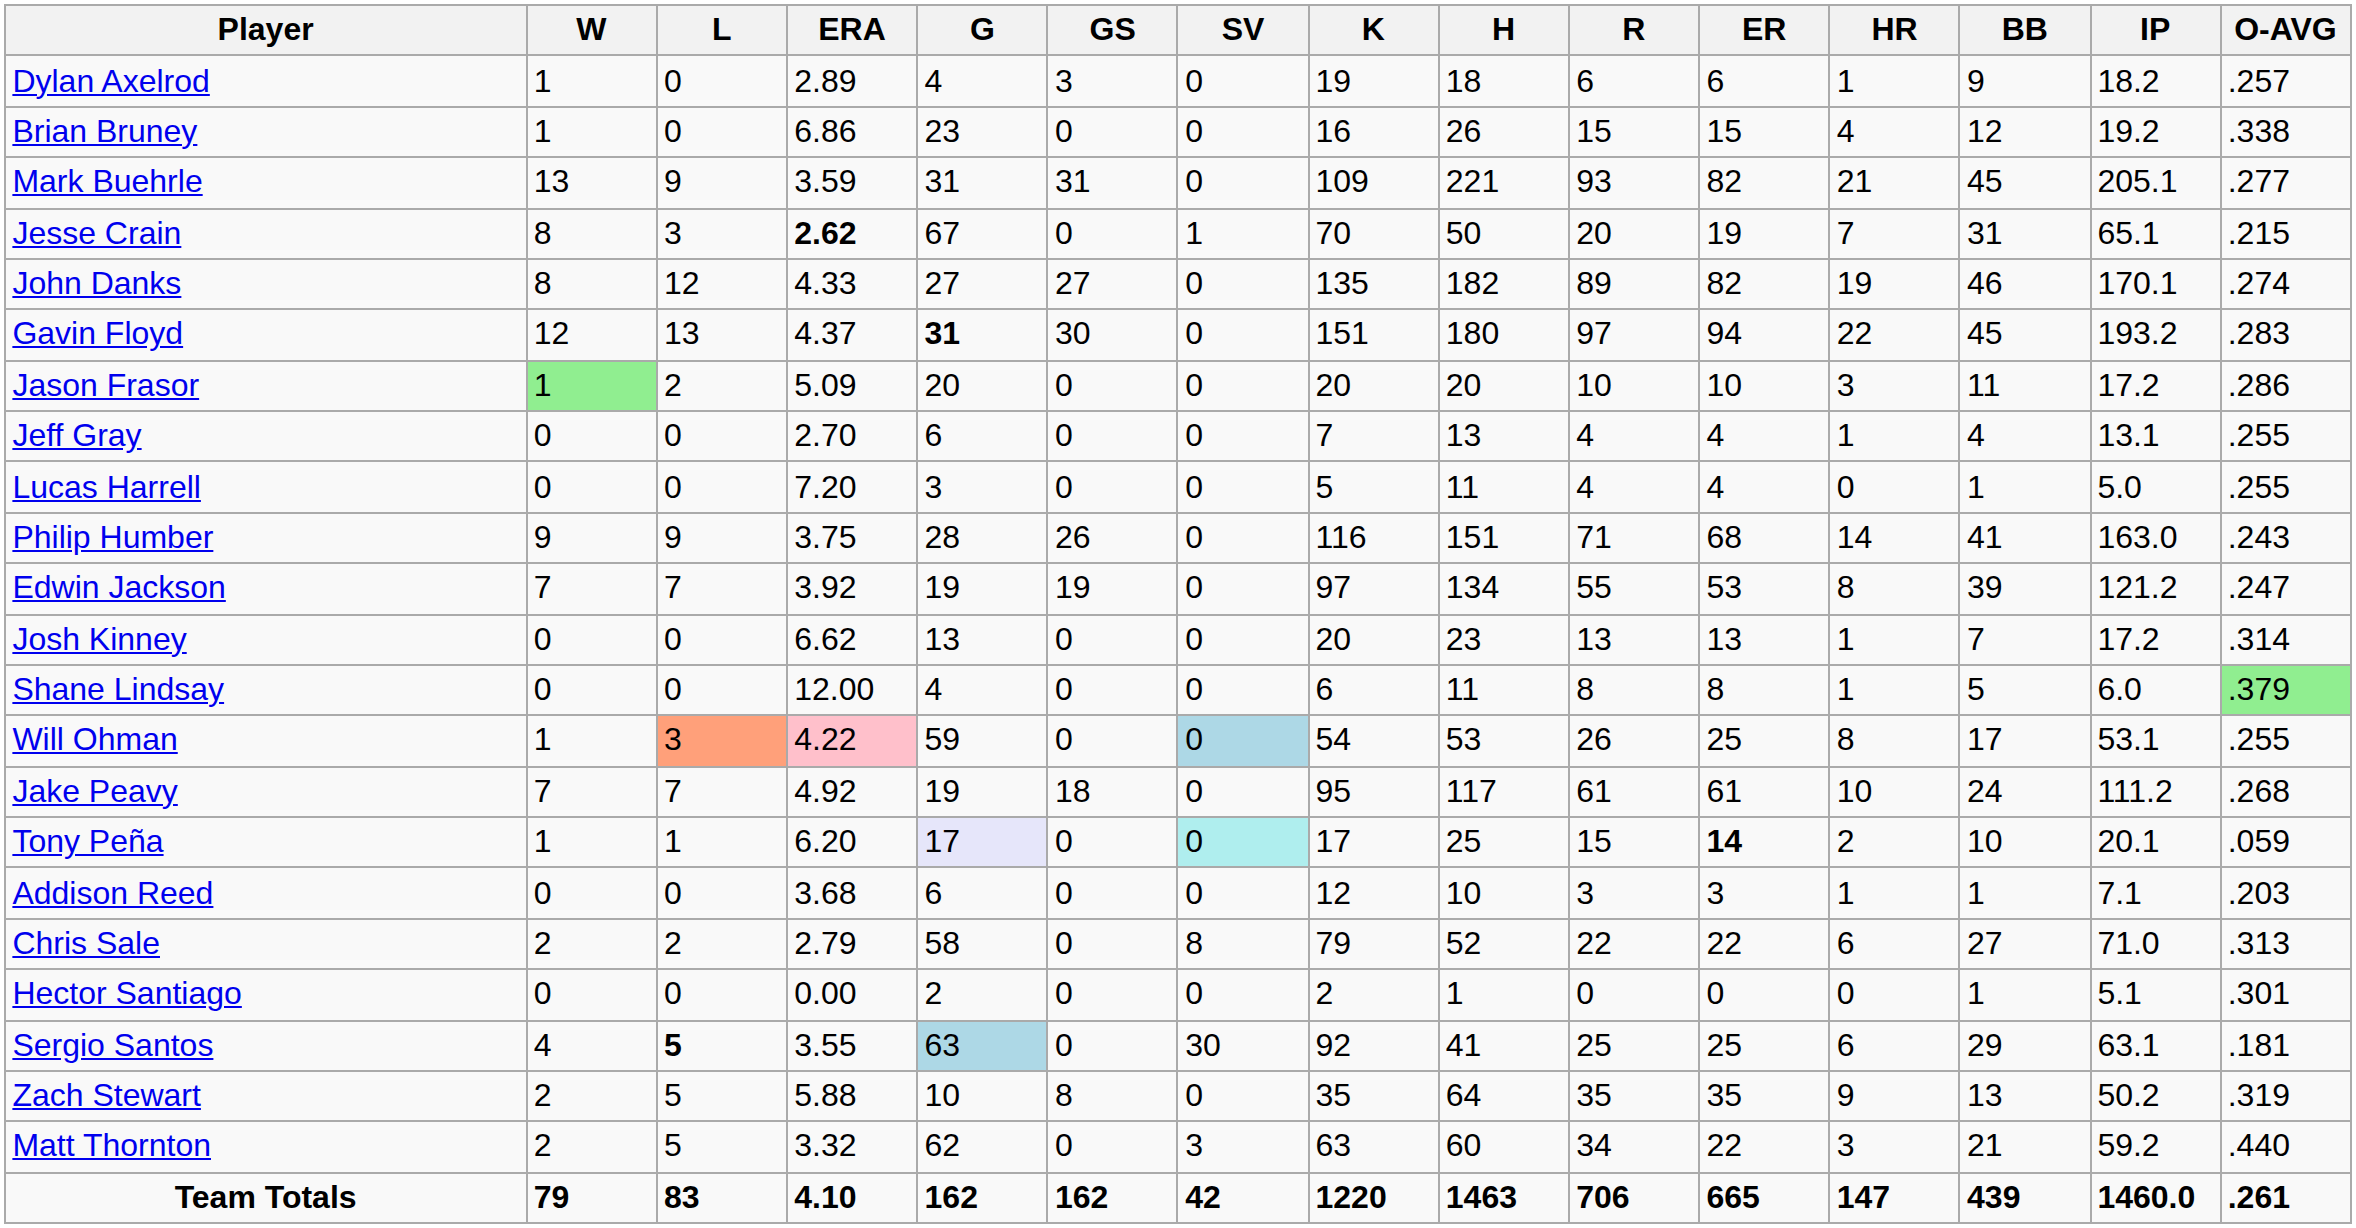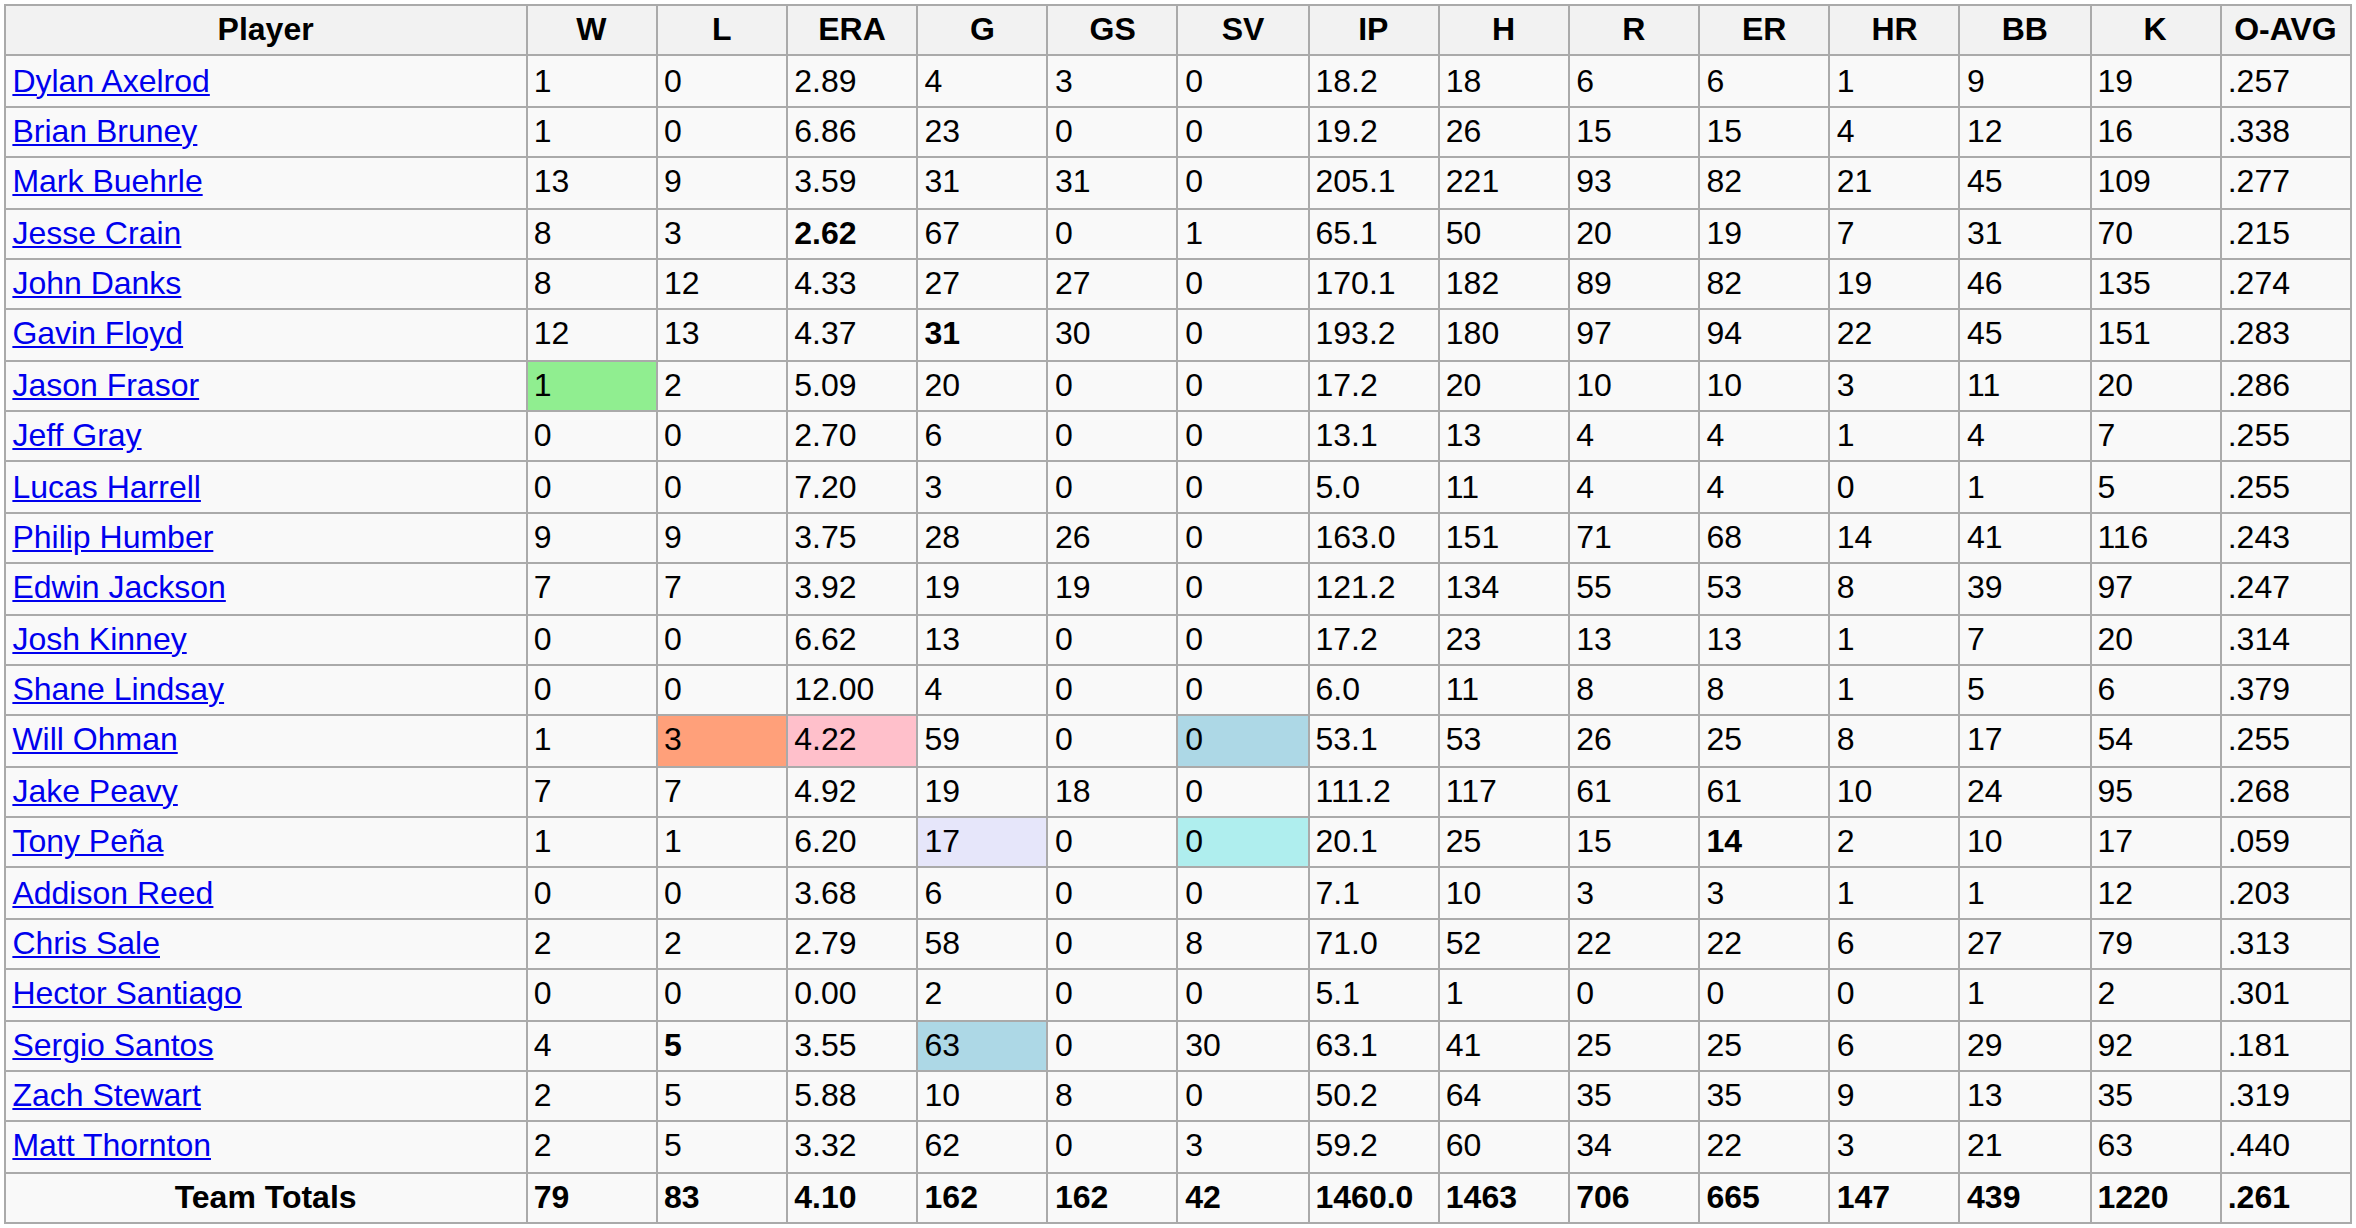 <table class="wikitable sortable">
 <tr>
 <th bgcolor="#DDDDFF" width="20%">Player</th>
 <th bgcolor="#DDDDFF" width="5%">W</th>
 <th bgcolor="#DDDDFF" width="5%">L</th>
 <th bgcolor="#DDDDFF" width="5%">ERA</th>
 <th bgcolor="#DDDDFF" width="5%">G</th>
 <th bgcolor="#DDDDFF" width="5%">GS</th>
 <th bgcolor="#DDDDFF" width="5%">SV</th>
-<th bgcolor="#DDDDFF" width="5%">K</th>
+<th bgcolor="#DDDDFF" width="5%">IP</th>
 <th bgcolor="#DDDDFF" width="5%">H</th>
 <th bgcolor="#DDDDFF" width="5%">R</th>
 <th bgcolor="#DDDDFF" width="5%">ER</th>
 <th bgcolor="#DDDDFF" width="5%">HR</th>
 <th bgcolor="#DDDDFF" width="5%">BB</th>
-<th bgcolor="#DDDDFF" width="5%">IP</th>
+<th bgcolor="#DDDDFF" width="5%">K</th>
 <th bgcolor="#DDDDFF" width="5%">O-AVG</th>
 </tr>
 <tr>
 <td><a href='#'>Dylan Axelrod</a></td>
 <td>1</td>
 <td>0</td>
 <td>2.89</td>
 <td>4</td>
 <td>3</td>
 <td>0</td>
-<td>19</td>
+<td>18.2</td>
 <td>18</td>
 <td>6</td>
 <td>6</td>
 <td>1</td>
 <td>9</td>
-<td>18.2</td>
+<td>19</td>
 <td>.257</td>
 </tr>
 <tr>
 <td><a href='#'>Brian Bruney</a></td>
 <td>1</td>
 <td>0</td>
 <td>6.86</td>
 <td>23</td>
 <td>0</td>
 <td>0</td>
-<td>16</td>
+<td>19.2</td>
 <td>26</td>
 <td>15</td>
 <td>15</td>
 <td>4</td>
 <td>12</td>
-<td>19.2</td>
+<td>16</td>
 <td>.338</td>
 </tr>
 <tr>
 <td><a href='#'>Mark Buehrle</a></td>
 <td>13</td>
 <td>9</td>
 <td>3.59</td>
 <td>31</td>
 <td>31</td>
 <td>0</td>
-<td>109</td>
+<td>205.1</td>
 <td>221</td>
 <td>93</td>
 <td>82</td>
 <td>21</td>
 <td>45</td>
-<td>205.1</td>
+<td>109</td>
 <td>.277</td>
 </tr>
 <tr>
 <td><a href='#'>Jesse Crain</a></td>
 <td>8</td>
 <td>3</td>
 <td><strong>2.62</strong></td>
 <td>67</td>
 <td>0</td>
 <td>1</td>
-<td>70</td>
+<td>65.1</td>
 <td>50</td>
 <td>20</td>
 <td>19</td>
 <td>7</td>
 <td>31</td>
-<td>65.1</td>
+<td>70</td>
 <td>.215</td>
 </tr>
 <tr>
 <td><a href='#'>John Danks</a></td>
 <td>8</td>
 <td>12</td>
 <td>4.33</td>
 <td>27</td>
 <td>27</td>
 <td>0</td>
-<td>135</td>
+<td>170.1</td>
 <td>182</td>
 <td>89</td>
 <td>82</td>
 <td>19</td>
 <td>46</td>
-<td>170.1</td>
+<td>135</td>
 <td>.274</td>
 </tr>
 <tr>
 <td><a href='#'>Gavin Floyd</a></td>
 <td>12</td>
 <td>13</td>
 <td>4.37</td>
 <td><strong>31</strong></td>
 <td>30</td>
 <td>0</td>
-<td>151</td>
+<td>193.2</td>
 <td>180</td>
 <td>97</td>
 <td>94</td>
 <td>22</td>
 <td>45</td>
-<td>193.2</td>
+<td>151</td>
 <td>.283</td>
 </tr>
 <tr>
 <td><a href='#'>Jason Frasor</a></td>
 <td style="background: lightgreen;">1</td>
 <td>2</td>
 <td>5.09</td>
 <td>20</td>
 <td>0</td>
 <td>0</td>
-<td>20</td>
+<td>17.2</td>
 <td>20</td>
 <td>10</td>
 <td>10</td>
 <td>3</td>
 <td>11</td>
-<td>17.2</td>
+<td>20</td>
 <td>.286</td>
 </tr>
 <tr>
 <td><a href='#'>Jeff Gray</a></td>
 <td>0</td>
 <td>0</td>
 <td>2.70</td>
 <td>6</td>
 <td>0</td>
 <td>0</td>
-<td>7</td>
+<td>13.1</td>
 <td>13</td>
 <td>4</td>
 <td>4</td>
 <td>1</td>
 <td>4</td>
-<td>13.1</td>
+<td>7</td>
 <td>.255</td>
 </tr>
 <tr>
 <td><a href='#'>Lucas Harrell</a></td>
 <td>0</td>
 <td>0</td>
 <td>7.20</td>
 <td>3</td>
 <td>0</td>
 <td>0</td>
-<td>5</td>
+<td>5.0</td>
 <td>11</td>
 <td>4</td>
 <td>4</td>
 <td>0</td>
 <td>1</td>
-<td>5.0</td>
+<td>5</td>
 <td>.255</td>
 </tr>
 <tr>
 <td><a href='#'>Philip Humber</a></td>
 <td>9</td>
 <td>9</td>
 <td>3.75</td>
 <td>28</td>
 <td>26</td>
 <td>0</td>
-<td>116</td>
+<td>163.0</td>
 <td>151</td>
 <td>71</td>
 <td>68</td>
 <td>14</td>
 <td>41</td>
-<td>163.0</td>
+<td>116</td>
 <td>.243</td>
 </tr>
 <tr>
 <td><a href='#'>Edwin Jackson</a></td>
 <td>7</td>
 <td>7</td>
 <td>3.92</td>
 <td>19</td>
 <td>19</td>
 <td>0</td>
-<td>97</td>
+<td>121.2</td>
 <td>134</td>
 <td>55</td>
 <td>53</td>
 <td>8</td>
 <td>39</td>
-<td>121.2</td>
+<td>97</td>
 <td>.247</td>
 </tr>
 <tr>
 <td><a href='#'>Josh Kinney</a></td>
 <td>0</td>
 <td>0</td>
 <td>6.62</td>
 <td>13</td>
 <td>0</td>
 <td>0</td>
-<td>20</td>
+<td>17.2</td>
 <td>23</td>
 <td>13</td>
 <td>13</td>
 <td>1</td>
 <td>7</td>
-<td>17.2</td>
+<td>20</td>
 <td>.314</td>
 </tr>
 <tr>
 <td><a href='#'>Shane Lindsay</a></td>
 <td>0</td>
 <td>0</td>
 <td>12.00</td>
 <td>4</td>
 <td>0</td>
 <td>0</td>
-<td>6</td>
+<td>6.0</td>
 <td>11</td>
 <td>8</td>
 <td>8</td>
 <td>1</td>
 <td>5</td>
-<td>6.0</td>
-<td style="background: lightgreen;">.379</td>
+<td>6</td>
+<td>.379</td>
 </tr>
 <tr>
 <td><a href='#'>Will Ohman</a></td>
 <td>1</td>
 <td style="background: lightsalmon;">3</td>
 <td style="background: pink;">4.22</td>
 <td>59</td>
 <td>0</td>
 <td style="background: lightblue;">0</td>
-<td>54</td>
+<td>53.1</td>
 <td>53</td>
 <td>26</td>
 <td>25</td>
 <td>8</td>
 <td>17</td>
-<td>53.1</td>
+<td>54</td>
 <td>.255</td>
 </tr>
 <tr>
 <td><a href='#'>Jake Peavy</a></td>
 <td>7</td>
 <td>7</td>
 <td>4.92</td>
 <td>19</td>
 <td>18</td>
 <td>0</td>
-<td>95</td>
+<td>111.2</td>
 <td>117</td>
 <td>61</td>
 <td>61</td>
 <td>10</td>
 <td>24</td>
-<td>111.2</td>
+<td>95</td>
 <td>.268</td>
 </tr>
 <tr>
 <td><a href='#'>Tony Peña</a></td>
 <td>1</td>
 <td>1</td>
 <td>6.20</td>
 <td style="background: lavender;">17</td>
 <td>0</td>
 <td style="background: paleturquoise;">0</td>
-<td>17</td>
+<td>20.1</td>
 <td>25</td>
 <td>15</td>
 <td><strong>14</strong></td>
 <td>2</td>
 <td>10</td>
-<td>20.1</td>
+<td>17</td>
 <td>.059</td>
 </tr>
 <tr>
 <td><a href='#'>Addison Reed</a></td>
 <td>0</td>
 <td>0</td>
 <td>3.68</td>
 <td>6</td>
 <td>0</td>
 <td>0</td>
-<td>12</td>
+<td>7.1</td>
 <td>10</td>
 <td>3</td>
 <td>3</td>
 <td>1</td>
 <td>1</td>
-<td>7.1</td>
+<td>12</td>
 <td>.203</td>
 </tr>
 <tr>
 <td><a href='#'>Chris Sale</a></td>
 <td>2</td>
 <td>2</td>
 <td>2.79</td>
 <td>58</td>
 <td>0</td>
 <td>8</td>
-<td>79</td>
+<td>71.0</td>
 <td>52</td>
 <td>22</td>
 <td>22</td>
 <td>6</td>
 <td>27</td>
-<td>71.0</td>
+<td>79</td>
 <td>.313</td>
 </tr>
 <tr>
 <td><a href='#'>Hector Santiago</a></td>
 <td>0</td>
 <td>0</td>
 <td>0.00</td>
 <td>2</td>
 <td>0</td>
 <td>0</td>
-<td>2</td>
+<td>5.1</td>
 <td>1</td>
 <td>0</td>
 <td>0</td>
 <td>0</td>
 <td>1</td>
-<td>5.1</td>
+<td>2</td>
 <td>.301</td>
 </tr>
 <tr>
 <td><a href='#'>Sergio Santos</a></td>
 <td>4</td>
 <td><strong>5</strong></td>
 <td>3.55</td>
 <td style="background: lightblue;">63</td>
 <td>0</td>
 <td>30</td>
-<td>92</td>
+<td>63.1</td>
 <td>41</td>
 <td>25</td>
 <td>25</td>
 <td>6</td>
 <td>29</td>
-<td>63.1</td>
+<td>92</td>
 <td>.181</td>
 </tr>
 <tr>
 <td><a href='#'>Zach Stewart</a></td>
 <td>2</td>
 <td>5</td>
 <td>5.88</td>
 <td>10</td>
 <td>8</td>
 <td>0</td>
-<td>35</td>
+<td>50.2</td>
 <td>64</td>
 <td>35</td>
 <td>35</td>
 <td>9</td>
 <td>13</td>
-<td>50.2</td>
+<td>35</td>
 <td>.319</td>
 </tr>
 <tr>
 <td><a href='#'>Matt Thornton</a></td>
 <td>2</td>
 <td>5</td>
 <td>3.32</td>
 <td>62</td>
 <td>0</td>
 <td>3</td>
-<td>63</td>
+<td>59.2</td>
 <td>60</td>
 <td>34</td>
 <td>22</td>
 <td>3</td>
 <td>21</td>
-<td>59.2</td>
+<td>63</td>
 <td>.440</td>
 </tr>
 <tr class="sortbottom">
 <td style="text-align:center"><strong>Team Totals</strong></td>
 <td><strong>79</strong></td>
 <td><strong>83</strong></td>
 <td><strong>4.10</strong></td>
 <td><strong>162</strong></td>
 <td><strong>162</strong></td>
 <td><strong>42</strong></td>
-<td><strong>1220</strong></td>
+<td><strong>1460.0</strong></td>
 <td><strong>1463</strong></td>
 <td><strong>706</strong></td>
 <td><strong>665</strong></td>
 <td><strong>147</strong></td>
 <td><strong>439</strong></td>
-<td><strong>1460.0</strong></td>
+<td><strong>1220</strong></td>
 <td><strong>.261</strong></td>
 </tr>
 </table>
